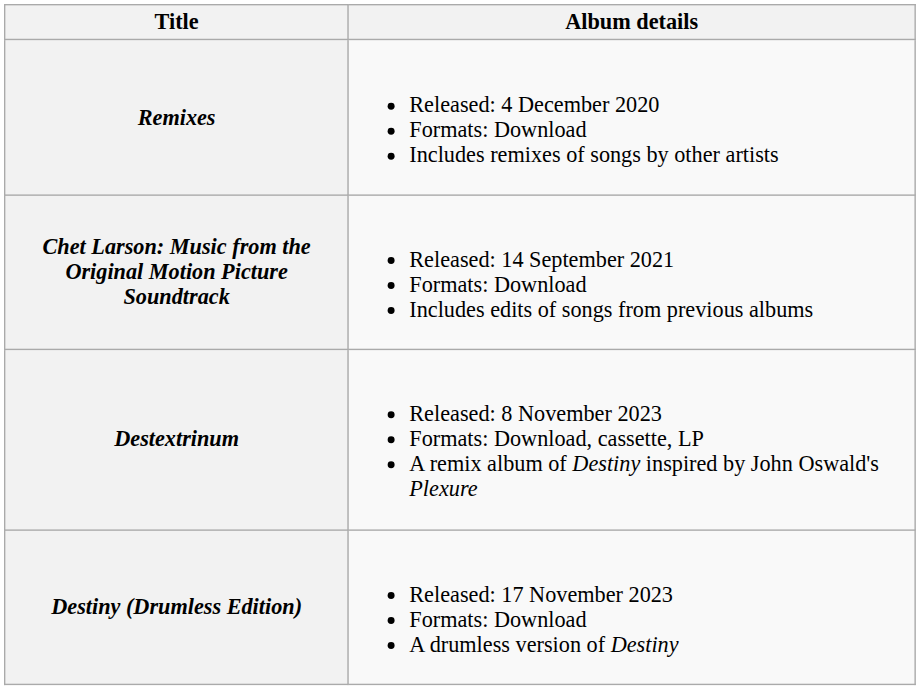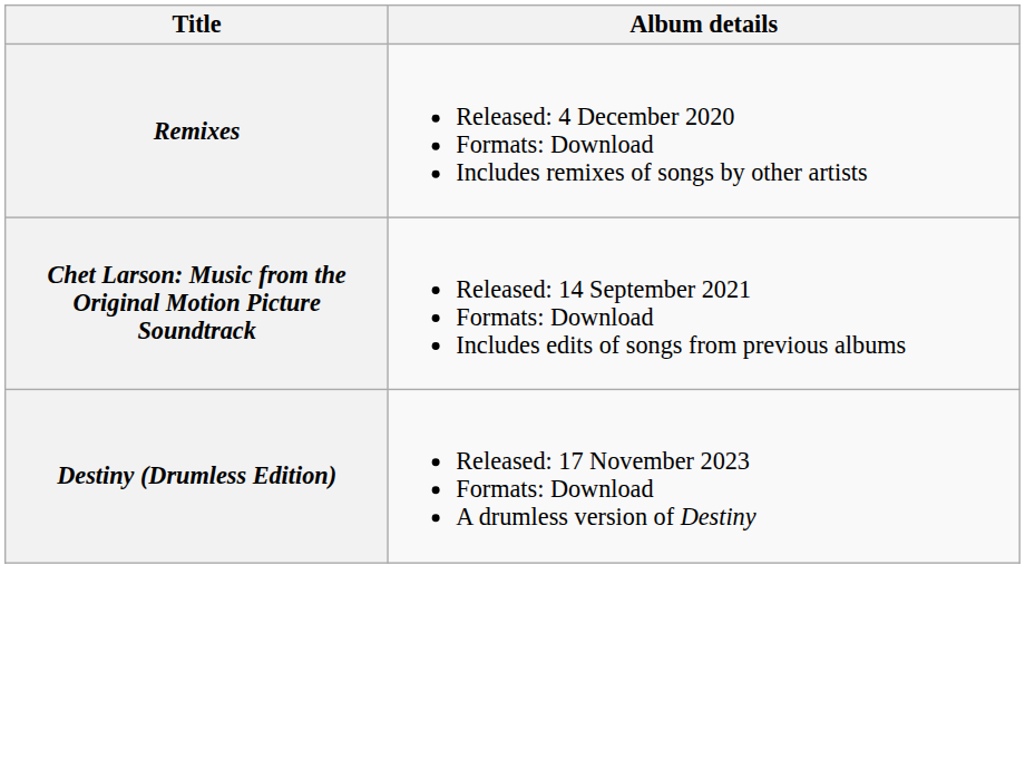 <table class="wikitable plainrowheaders">
 <tr>
 <th width="240">Title</th>
 <th width="400">Album details</th>
 </tr>
 <tr>
 <th scope="row"><em>Remixes</em></th>
 <td><br><ul><li>Released: 4 December 2020</li><li>Formats: Download</li><li>Includes remixes of songs by other artists</li></ul></td>
 </tr>
 <tr>
 <th scope="row"><em>Chet Larson: Music from the Original Motion Picture Soundtrack</em></th>
 <td><br><ul><li>Released: 14 September 2021</li><li>Formats: Download</li><li>Includes edits of songs from previous albums</li></ul></td>
 </tr>
 <tr>
-<th scope="row"><em>Destextrinum</em></th>
-<td><br><ul><li>Released: 8 November 2023</li><li>Formats: Download, cassette, LP</li><li>A remix album of <em>Destiny</em> inspired by John Oswald's <em>Plexure</em></li></ul></td>
-</tr>
-<tr>
 <th scope="row"><em>Destiny (Drumless Edition)</em></th>
 <td><br><ul><li>Released: 17 November 2023</li><li>Formats: Download</li><li>A drumless version of <em>Destiny</em></li></ul></td>
 </tr>
 </table>
